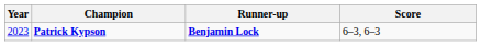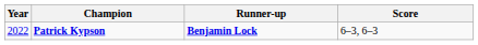 <table class="wikitable" style="font-size:90%">
 <tr>
 <th>Year</th>
 <th width="200">Champion</th>
 <th width="200">Runner-up</th>
 <th width="175">Score</th>
 </tr>
 <tr>
-<td><a href='#'>2023</a></td>
+<td><a href='#'>2022</a></td>
 <td> <strong><a href='#'>Patrick Kypson</a></strong></td>
 <td><strong> <a href='#'>Benjamin Lock</a></strong></td>
 <td>6–3, 6–3</td>
 </tr>
 </table>
